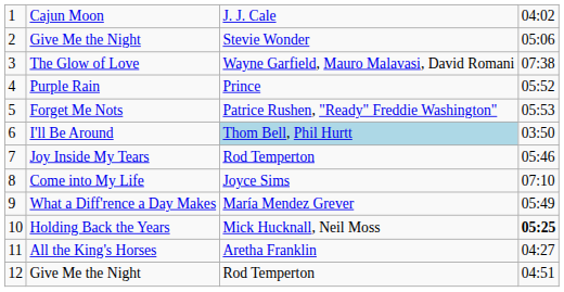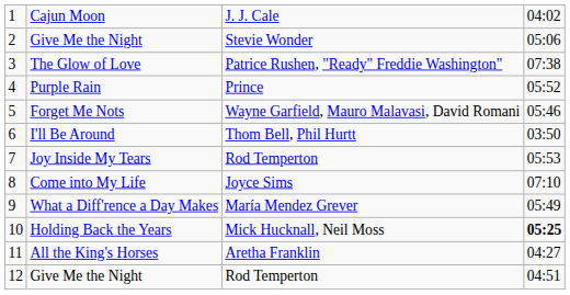 <table class="wikitable">
 <tr>
 <td>1</td>
 <td><a href='#'>Cajun Moon</a></td>
 <td><a href='#'>J. J. Cale</a></td>
 <td>04:02</td>
 </tr>
 <tr>
 <td>2</td>
 <td><a href='#'>Give Me the Night</a></td>
 <td><a href='#'>Stevie Wonder</a></td>
 <td>05:06</td>
 </tr>
 <tr>
 <td>3</td>
 <td><a href='#'>The Glow of Love</a></td>
-<td><a href='#'>Wayne Garfield</a>, <a href='#'>Mauro Malavasi</a>, David Romani</td>
+<td><a href='#'>Patrice Rushen</a>, <a href='#'>"Ready" Freddie Washington"</a></td>
 <td>07:38</td>
 </tr>
 <tr>
 <td>4</td>
 <td><a href='#'>Purple Rain</a></td>
 <td><a href='#'>Prince</a></td>
 <td>05:52</td>
 </tr>
 <tr>
 <td>5</td>
 <td><a href='#'>Forget Me Nots</a></td>
-<td><a href='#'>Patrice Rushen</a>, <a href='#'>"Ready" Freddie Washington"</a></td>
-<td>05:53</td>
+<td><a href='#'>Wayne Garfield</a>, <a href='#'>Mauro Malavasi</a>, David Romani</td>
+<td>05:46</td>
 </tr>
 <tr>
 <td>6</td>
 <td><a href='#'>I'll Be Around</a></td>
-<td style="background: lightblue;"><a href='#'>Thom Bell</a>, <a href='#'>Phil Hurtt</a></td>
+<td><a href='#'>Thom Bell</a>, <a href='#'>Phil Hurtt</a></td>
 <td>03:50</td>
 </tr>
 <tr>
 <td>7</td>
 <td><a href='#'>Joy Inside My Tears</a></td>
 <td><a href='#'>Rod Temperton</a></td>
-<td>05:46</td>
+<td>05:53</td>
 </tr>
 <tr>
 <td>8</td>
 <td><a href='#'>Come into My Life</a></td>
 <td><a href='#'>Joyce Sims</a></td>
 <td>07:10</td>
 </tr>
 <tr>
 <td>9</td>
 <td><a href='#'>What a Diff'rence a Day Makes</a></td>
 <td><a href='#'>María Mendez Grever</a></td>
 <td>05:49</td>
 </tr>
 <tr>
 <td>10</td>
 <td><a href='#'>Holding Back the Years</a></td>
 <td><a href='#'>Mick Hucknall</a>, Neil Moss</td>
 <td><strong>05:25</strong></td>
 </tr>
 <tr>
 <td>11</td>
 <td><a href='#'>All the King's Horses</a></td>
 <td><a href='#'>Aretha Franklin</a></td>
 <td>04:27</td>
 </tr>
 <tr>
 <td>12</td>
 <td>Give Me the Night</td>
 <td>Rod Temperton</td>
 <td>04:51</td>
 </tr>
 </table>
